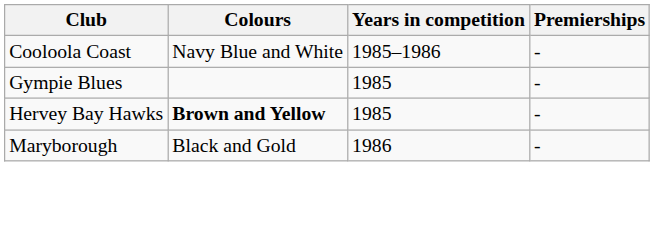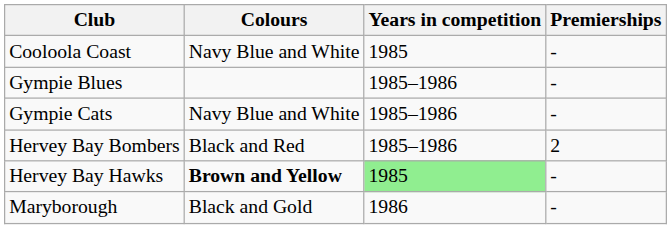 <table class="wikitable">
 <tr>
 <th>Club</th>
 <th>Colours</th>
 <th>Years in competition</th>
 <th>Premierships</th>
 </tr>
 <tr>
 <td>Cooloola Coast</td>
 <td>Navy Blue and White</td>
-<td>1985–1986</td>
+<td>1985</td>
 <td>-</td>
 </tr>
 <tr>
 <td>Gympie Blues</td>
 <td></td>
-<td>1985</td>
+<td>1985–1986</td>
 <td>-</td>
+</tr>
+<tr>
+<td>Gympie Cats</td>
+<td>Navy Blue and White</td>
+<td>1985–1986</td>
+<td>-</td>
+</tr>
+<tr>
+<td>Hervey Bay Bombers</td>
+<td>Black and Red</td>
+<td>1985–1986</td>
+<td>2</td>
 </tr>
 <tr>
 <td>Hervey Bay Hawks</td>
 <td><strong>Brown and Yellow</strong></td>
-<td>1985</td>
+<td style="background: lightgreen;">1985</td>
 <td>-</td>
 </tr>
 <tr>
 <td>Maryborough</td>
 <td>Black and Gold</td>
 <td>1986</td>
 <td>-</td>
 </tr>
 </table>
